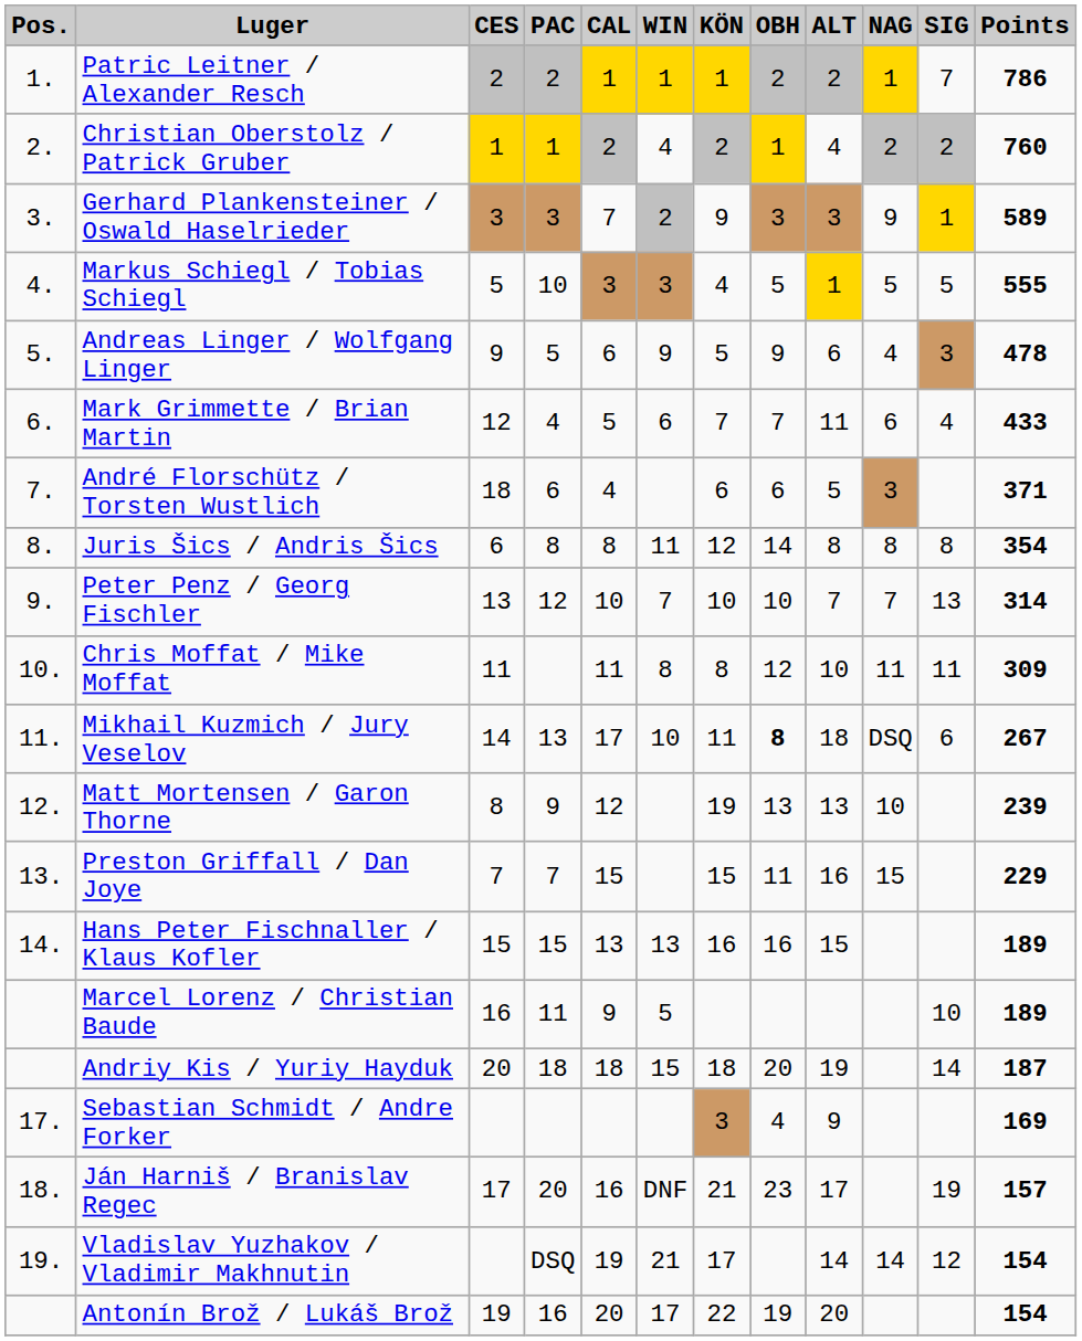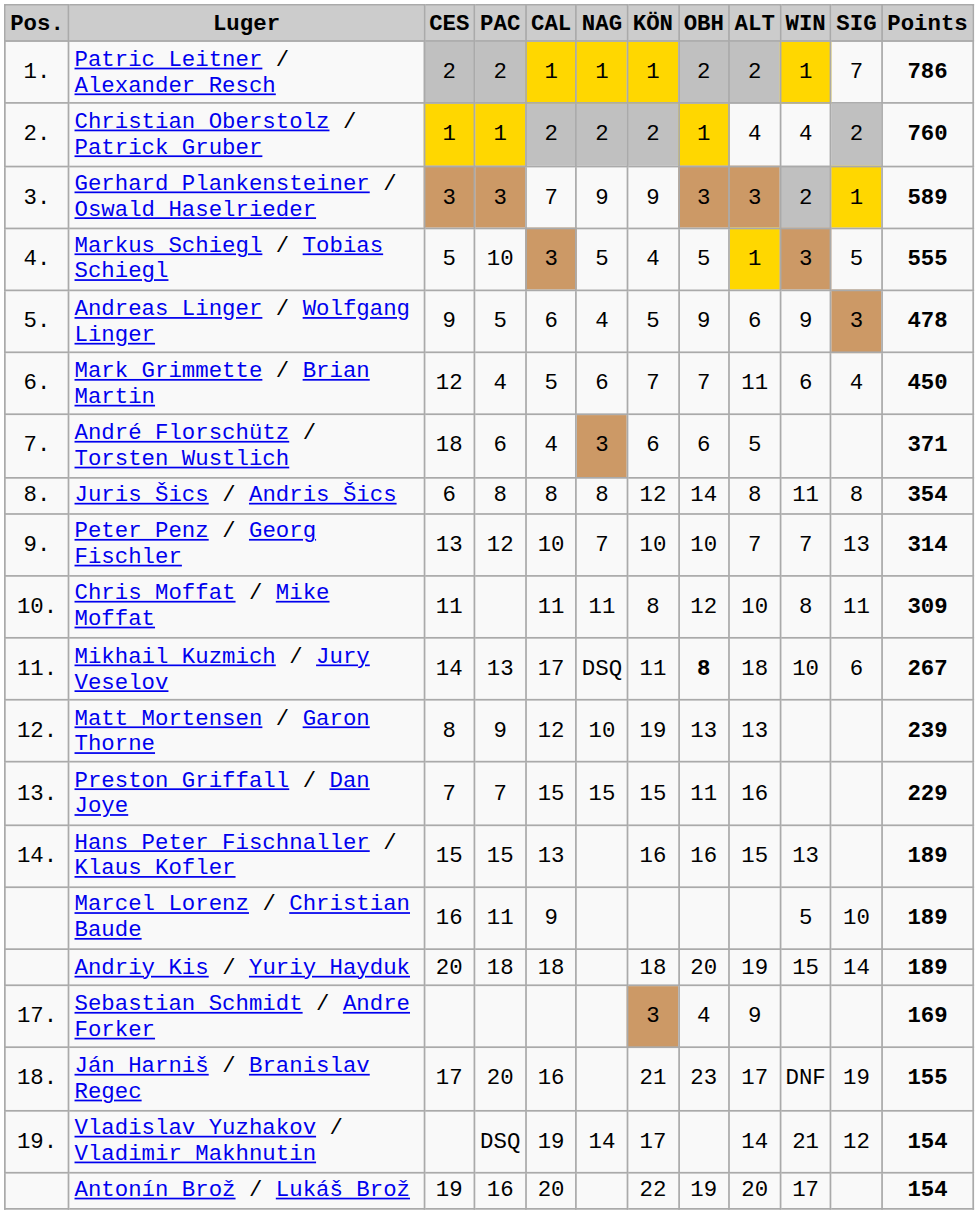 <table class=wikitable  bgcolor="#f7f8ff" cellpadding="3" cellspacing="0" border="1" style="text-align:center; border: gray solid 1px; border-collapse: collapse;">
 <tr bgcolor="#CCCCCC">
 <td align="center" width="10"><strong>Pos.</strong></td>
 <td align="center" width="200"><strong>Luger</strong></td>
 <td align="center" width="20"><strong>CES</strong></td>
 <td align="center" width="20"><strong>PAC</strong></td>
 <td align="center" width="20"><strong>CAL</strong></td>
-<td align="center" width="20"><strong>WIN</strong></td>
+<td align="center" width="20"><strong>NAG</strong></td>
 <td align="center" width="20"><strong>KÖN</strong></td>
 <td align="center" width="20"><strong>OBH</strong></td>
 <td align="center" width="20"><strong>ALT</strong></td>
-<td align="center" width="20"><strong>NAG</strong></td>
+<td align="center" width="20"><strong>WIN</strong></td>
 <td align="center" width="20"><strong>SIG</strong></td>
 <td align="center" width="20"><strong>Points</strong></td>
 </tr>
 <tr>
 <td>1.</td>
 <td align="left"> <a href='#'>Patric Leitner</a> / <a href='#'>Alexander Resch</a></td>
 <td bgcolor="silver">2</td>
 <td bgcolor="silver">2</td>
 <td bgcolor="gold">1</td>
 <td bgcolor="gold">1</td>
 <td bgcolor="gold">1</td>
 <td bgcolor="silver">2</td>
 <td bgcolor="silver">2</td>
 <td bgcolor="gold">1</td>
 <td>7</td>
 <td><strong>786</strong></td>
 </tr>
 <tr>
 <td>2.</td>
 <td align="left"> <a href='#'>Christian Oberstolz</a> / <a href='#'>Patrick Gruber</a></td>
 <td bgcolor="gold">1</td>
 <td bgcolor="gold">1</td>
 <td bgcolor="silver">2</td>
-<td>4</td>
+<td bgcolor="silver">2</td>
 <td bgcolor="silver">2</td>
 <td bgcolor="gold">1</td>
 <td>4</td>
-<td bgcolor="silver">2</td>
+<td>4</td>
 <td bgcolor="silver">2</td>
 <td><strong>760</strong></td>
 </tr>
 <tr>
 <td>3.</td>
 <td align="left"> <a href='#'>Gerhard Plankensteiner</a> / <a href='#'>Oswald Haselrieder</a></td>
 <td bgcolor="cc9966">3</td>
 <td bgcolor="cc9966">3</td>
 <td>7</td>
-<td bgcolor="silver">2</td>
+<td>9</td>
 <td>9</td>
 <td bgcolor="cc9966">3</td>
 <td bgcolor="cc9966">3</td>
-<td>9</td>
+<td bgcolor="silver">2</td>
 <td bgcolor="gold">1</td>
 <td><strong>589</strong></td>
 </tr>
 <tr>
 <td>4.</td>
 <td align="left"> <a href='#'>Markus Schiegl</a> / <a href='#'>Tobias Schiegl</a></td>
 <td>5</td>
 <td>10</td>
 <td bgcolor="cc9966">3</td>
-<td bgcolor="cc9966">3</td>
+<td>5</td>
 <td>4</td>
 <td>5</td>
 <td bgcolor="gold">1</td>
-<td>5</td>
+<td bgcolor="cc9966">3</td>
 <td>5</td>
 <td><strong>555</strong></td>
 </tr>
 <tr>
 <td>5.</td>
 <td align="left"> <a href='#'>Andreas Linger</a> / <a href='#'>Wolfgang Linger</a></td>
 <td>9</td>
 <td>5</td>
 <td>6</td>
-<td>9</td>
+<td>4</td>
 <td>5</td>
 <td>9</td>
 <td>6</td>
-<td>4</td>
+<td>9</td>
 <td bgcolor="cc9966">3</td>
 <td><strong>478</strong></td>
 </tr>
 <tr>
 <td>6.</td>
 <td align="left"> <a href='#'>Mark Grimmette</a> / <a href='#'>Brian Martin</a></td>
 <td>12</td>
 <td>4</td>
 <td>5</td>
 <td>6</td>
 <td>7</td>
 <td>7</td>
 <td>11</td>
 <td>6</td>
 <td>4</td>
-<td><strong>433</strong></td>
+<td><strong>450</strong></td>
 </tr>
 <tr>
 <td>7.</td>
 <td align="left"> <a href='#'>André Florschütz</a> / <a href='#'>Torsten Wustlich</a></td>
 <td>18</td>
 <td>6</td>
 <td>4</td>
-<td></td>
+<td bgcolor="cc9966">3</td>
 <td>6</td>
 <td>6</td>
 <td>5</td>
-<td bgcolor="cc9966">3</td>
+<td></td>
 <td></td>
 <td><strong>371</strong></td>
 </tr>
 <tr>
 <td>8.</td>
 <td align="left"> <a href='#'>Juris Šics</a> / <a href='#'>Andris Šics</a></td>
 <td>6</td>
 <td>8</td>
 <td>8</td>
-<td>11</td>
+<td>8</td>
 <td>12</td>
 <td>14</td>
 <td>8</td>
-<td>8</td>
+<td>11</td>
 <td>8</td>
 <td><strong>354</strong></td>
 </tr>
 <tr>
 <td>9.</td>
 <td align="left"> <a href='#'>Peter Penz</a> / <a href='#'>Georg Fischler</a></td>
 <td>13</td>
 <td>12</td>
 <td>10</td>
 <td>7</td>
 <td>10</td>
 <td>10</td>
 <td>7</td>
 <td>7</td>
 <td>13</td>
 <td><strong>314</strong></td>
 </tr>
 <tr>
 <td>10.</td>
 <td align="left"> <a href='#'>Chris Moffat</a> / <a href='#'>Mike Moffat</a></td>
 <td>11</td>
 <td></td>
 <td>11</td>
-<td>8</td>
+<td>11</td>
 <td>8</td>
 <td>12</td>
 <td>10</td>
-<td>11</td>
+<td>8</td>
 <td>11</td>
 <td><strong>309</strong></td>
 </tr>
 <tr>
 <td>11.</td>
 <td align="left"> <a href='#'>Mikhail Kuzmich</a> / <a href='#'>Jury Veselov</a></td>
 <td>14</td>
 <td>13</td>
 <td>17</td>
-<td>10</td>
+<td>DSQ</td>
 <td>11</td>
 <td><strong>8</strong></td>
 <td>18</td>
-<td>DSQ</td>
+<td>10</td>
 <td>6</td>
 <td><strong>267</strong></td>
 </tr>
 <tr>
 <td>12.</td>
 <td align="left"> <a href='#'>Matt Mortensen</a> / <a href='#'>Garon Thorne</a></td>
 <td>8</td>
 <td>9</td>
 <td>12</td>
-<td></td>
+<td>10</td>
 <td>19</td>
 <td>13</td>
 <td>13</td>
-<td>10</td>
+<td></td>
 <td></td>
 <td><strong>239</strong></td>
 </tr>
 <tr>
 <td>13.</td>
 <td align="left"> <a href='#'>Preston Griffall</a> / <a href='#'>Dan Joye</a></td>
 <td>7</td>
 <td>7</td>
 <td>15</td>
-<td></td>
+<td>15</td>
 <td>15</td>
 <td>11</td>
 <td>16</td>
-<td>15</td>
+<td></td>
 <td></td>
 <td><strong>229</strong></td>
 </tr>
 <tr>
 <td>14.</td>
 <td align="left"> <a href='#'>Hans Peter Fischnaller</a> / <a href='#'>Klaus Kofler</a></td>
 <td>15</td>
 <td>15</td>
 <td>13</td>
-<td>13</td>
+<td></td>
 <td>16</td>
 <td>16</td>
 <td>15</td>
-<td></td>
+<td>13</td>
 <td></td>
 <td><strong>189</strong></td>
 </tr>
 <tr>
 <td></td>
 <td align="left"> <a href='#'>Marcel Lorenz</a> / <a href='#'>Christian Baude</a></td>
 <td>16</td>
 <td>11</td>
 <td>9</td>
-<td>5</td>
 <td></td>
 <td></td>
 <td></td>
 <td></td>
+<td>5</td>
 <td>10</td>
 <td><strong>189</strong></td>
 </tr>
 <tr>
 <td></td>
 <td align="left"> <a href='#'>Andriy Kis</a> / <a href='#'>Yuriy Hayduk</a></td>
 <td>20</td>
 <td>18</td>
 <td>18</td>
-<td>15</td>
+<td></td>
 <td>18</td>
 <td>20</td>
 <td>19</td>
-<td></td>
+<td>15</td>
 <td>14</td>
-<td><strong>187</strong></td>
+<td><strong>189</strong></td>
 </tr>
 <tr>
 <td>17.</td>
 <td align="left"> <a href='#'>Sebastian Schmidt</a> / <a href='#'>Andre Forker</a></td>
 <td></td>
 <td></td>
 <td></td>
 <td></td>
 <td bgcolor="cc9966">3</td>
 <td>4</td>
 <td>9</td>
 <td></td>
 <td></td>
 <td><strong>169</strong></td>
 </tr>
 <tr>
 <td>18.</td>
 <td align="left"> <a href='#'>Ján Harniš</a> / <a href='#'>Branislav Regec</a></td>
 <td>17</td>
 <td>20</td>
 <td>16</td>
-<td>DNF</td>
+<td></td>
 <td>21</td>
 <td>23</td>
 <td>17</td>
-<td></td>
+<td>DNF</td>
 <td>19</td>
-<td><strong>157</strong></td>
+<td><strong>155</strong></td>
 </tr>
 <tr>
 <td>19.</td>
 <td align="left"> <a href='#'>Vladislav Yuzhakov</a> / <a href='#'>Vladimir Makhnutin</a></td>
 <td></td>
 <td>DSQ</td>
 <td>19</td>
-<td>21</td>
+<td>14</td>
 <td>17</td>
 <td></td>
 <td>14</td>
-<td>14</td>
+<td>21</td>
 <td>12</td>
 <td><strong>154</strong></td>
 </tr>
 <tr>
 <td></td>
 <td align="left"> <a href='#'>Antonín Brož</a> / <a href='#'>Lukáš Brož</a></td>
 <td>19</td>
 <td>16</td>
 <td>20</td>
-<td>17</td>
+<td></td>
 <td>22</td>
 <td>19</td>
 <td>20</td>
-<td></td>
+<td>17</td>
 <td></td>
 <td><strong>154</strong></td>
 </tr>
 </table>
